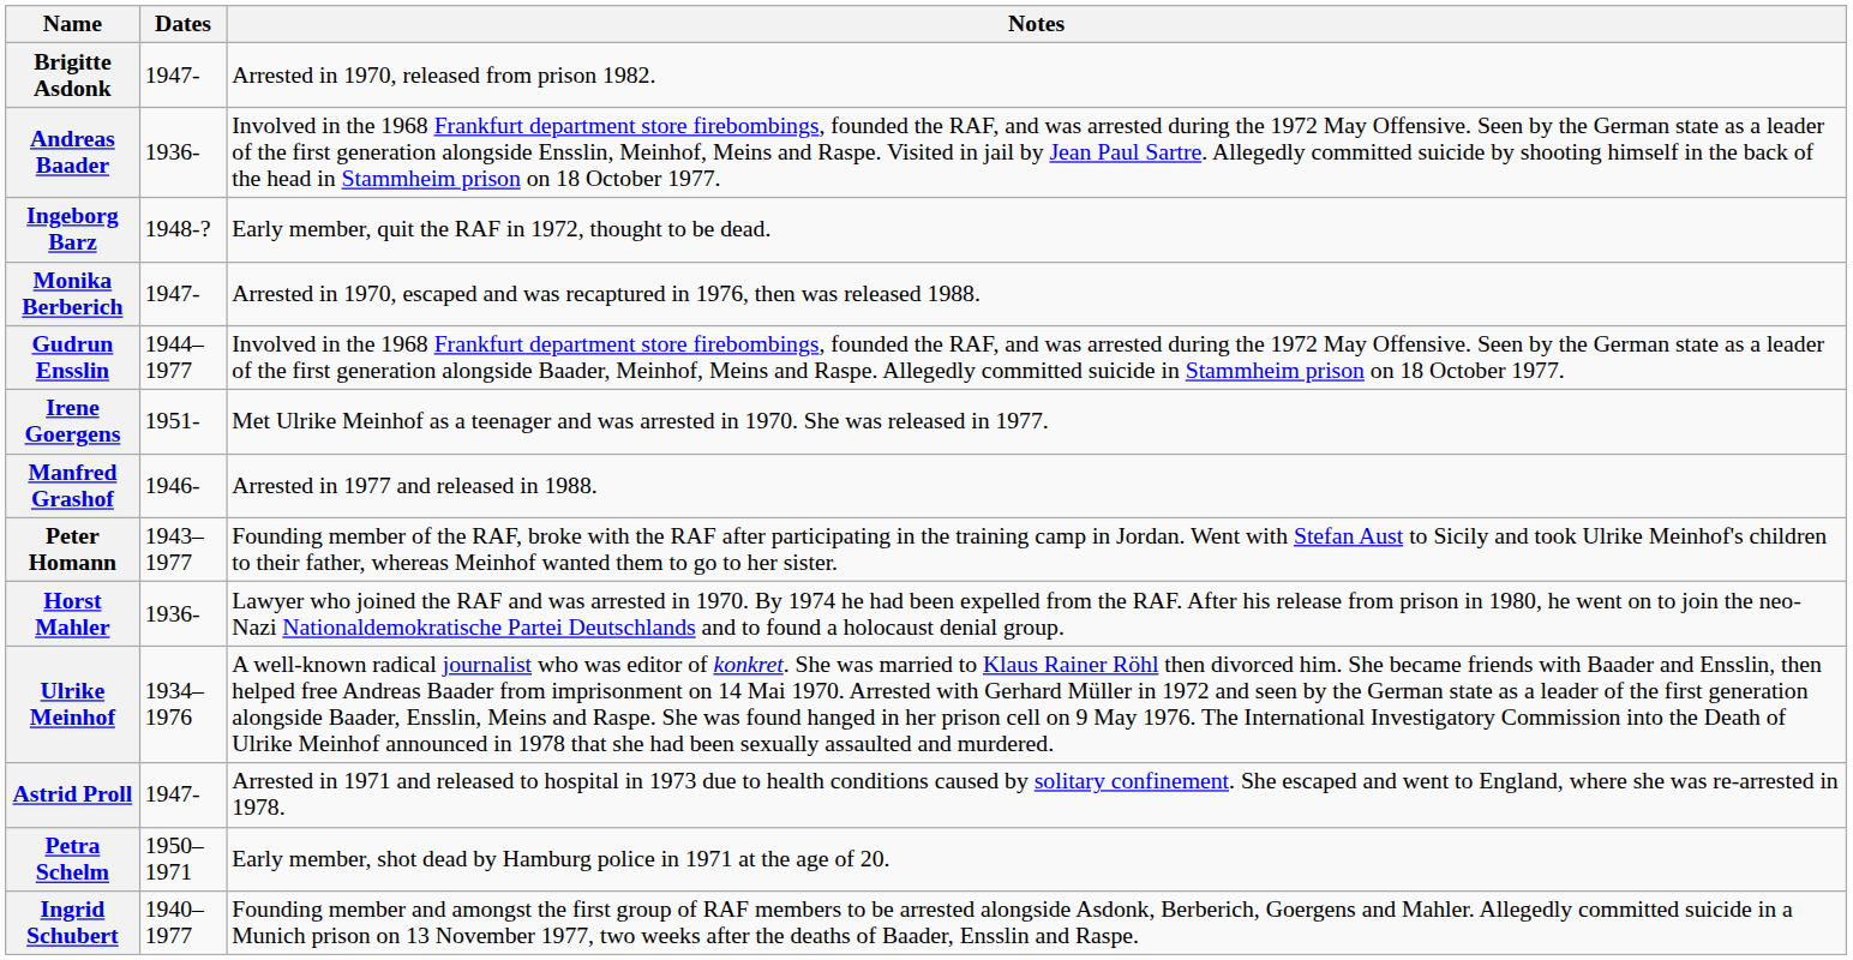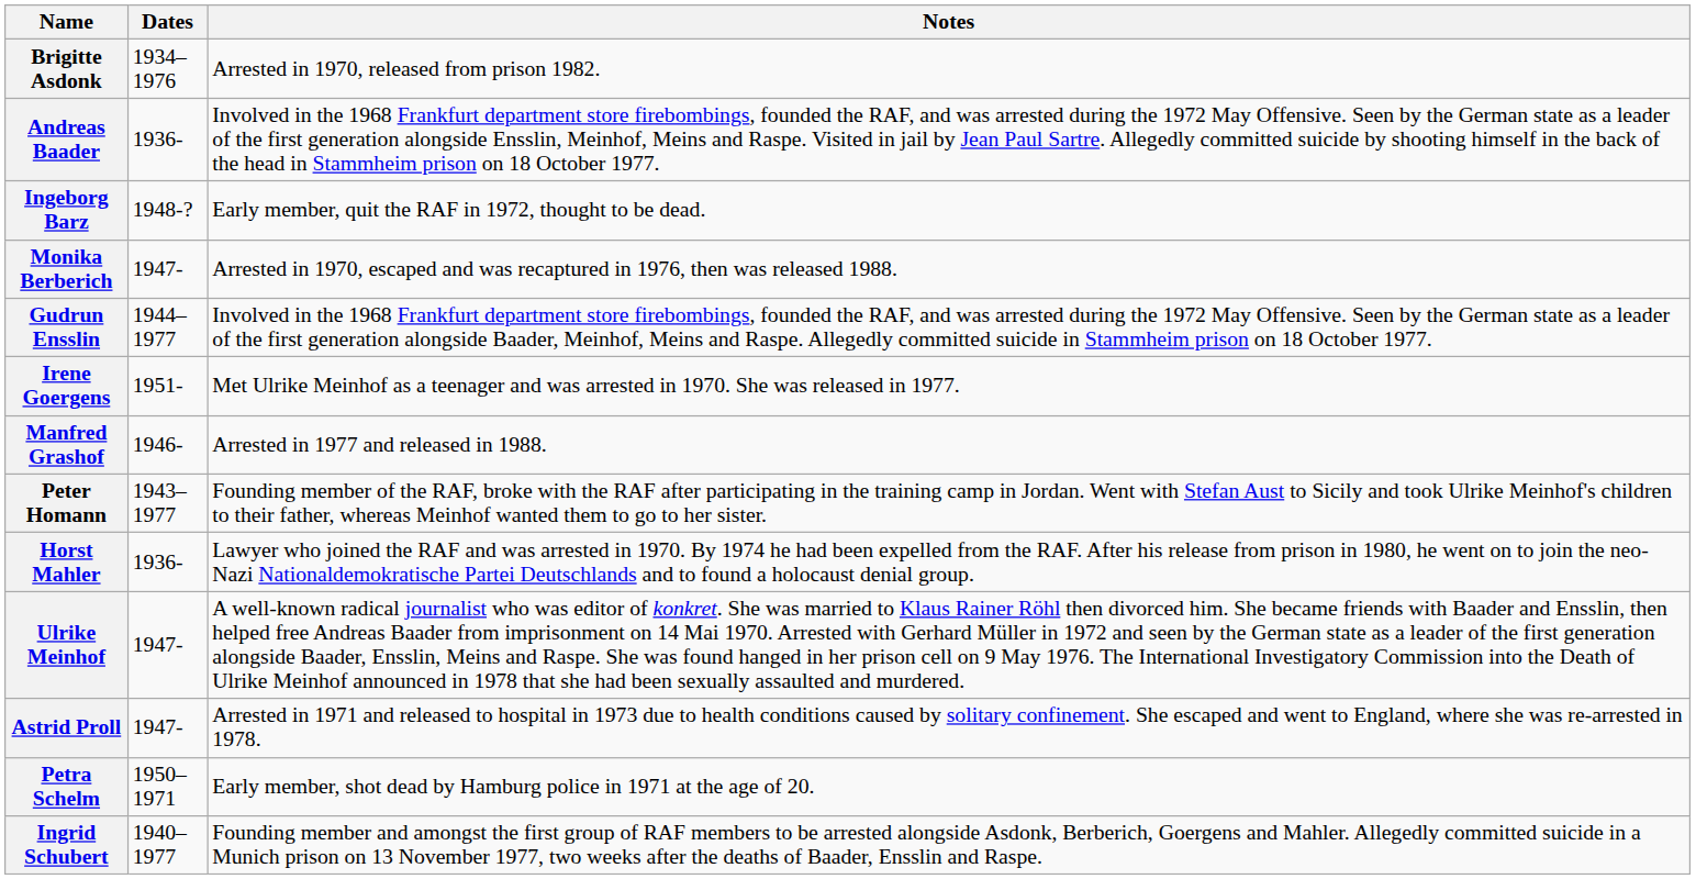 <table class="wikitable sortable plainrowheaders">
 <tr>
 <th scope="col">Name</th>
 <th scope="col">Dates</th>
 <th scope="col">Notes</th>
 </tr>
 <tr>
 <th scope="row">Brigitte Asdonk</th>
-<td>1947-</td>
+<td>1934–1976</td>
 <td>Arrested in 1970, released from prison 1982.</td>
 </tr>
 <tr>
 <th scope="row"><a href='#'>Andreas Baader</a></th>
 <td>1936-</td>
 <td>Involved in the 1968 <a href='#'>Frankfurt department store firebombings</a>, founded the RAF, and was arrested during the 1972 May Offensive. Seen by the German state as a leader of the first generation alongside Ensslin, Meinhof, Meins and Raspe. Visited in jail by <a href='#'>Jean Paul Sartre</a>. Allegedly committed suicide by shooting himself in the back of the head in <a href='#'>Stammheim prison</a> on 18 October 1977.</td>
 </tr>
 <tr>
 <th scope="row"><a href='#'>Ingeborg Barz</a></th>
 <td>1948-?</td>
 <td>Early member, quit the RAF in 1972, thought to be dead.</td>
 </tr>
 <tr>
 <th scope="row"><a href='#'>Monika Berberich</a></th>
 <td>1947-</td>
 <td>Arrested in 1970, escaped and was recaptured in 1976, then was released 1988.</td>
 </tr>
 <tr>
 <th scope="row"><a href='#'>Gudrun Ensslin</a></th>
 <td>1944–1977</td>
 <td>Involved in the 1968 <a href='#'>Frankfurt department store firebombings</a>, founded the RAF, and was arrested during the 1972 May Offensive. Seen by the German state as a leader of the first generation alongside Baader, Meinhof, Meins and Raspe. Allegedly committed suicide in <a href='#'>Stammheim prison</a> on 18 October 1977.</td>
 </tr>
 <tr>
 <th scope="row"><a href='#'>Irene Goergens</a></th>
 <td>1951-</td>
 <td>Met Ulrike Meinhof as a teenager and was arrested in 1970. She was released in 1977.</td>
 </tr>
 <tr>
 <th scope="row"><a href='#'>Manfred Grashof</a></th>
 <td>1946-</td>
 <td>Arrested in 1977 and released in 1988.</td>
 </tr>
 <tr>
 <th scope="row">Peter Homann</th>
 <td>1943–1977</td>
 <td>Founding member of the RAF, broke with the RAF after participating in the training camp in Jordan. Went with <a href='#'>Stefan Aust</a> to Sicily and took Ulrike Meinhof's children to their father, whereas Meinhof wanted them to go to her sister.</td>
 </tr>
 <tr>
 <th scope="row"><a href='#'>Horst Mahler</a></th>
 <td>1936-</td>
 <td>Lawyer who joined the RAF and was arrested in 1970. By 1974 he had been expelled from the RAF. After his release from prison in 1980, he went on to join the neo-Nazi <a href='#'>Nationaldemokratische Partei Deutschlands</a> and to found a holocaust denial group.</td>
 </tr>
 <tr>
 <th scope="row"><a href='#'>Ulrike Meinhof</a></th>
-<td>1934–1976</td>
+<td>1947-</td>
 <td>A well-known radical <a href='#'>journalist</a> who was editor of <em><a href='#'>konkret</a></em>. She was married to <a href='#'>Klaus Rainer Röhl</a> then divorced him. She became friends with Baader and Ensslin, then helped free Andreas Baader from imprisonment on 14 Mai 1970. Arrested with Gerhard Müller in 1972 and seen by the German state as a leader of the first generation alongside Baader, Ensslin, Meins and Raspe. She was found hanged in her prison cell on 9 May 1976. The International Investigatory Commission into the Death of Ulrike Meinhof announced in 1978 that she had been sexually assaulted and murdered.</td>
 </tr>
 <tr>
 <th scope="row"><a href='#'>Astrid Proll</a></th>
 <td>1947-</td>
 <td>Arrested in 1971 and released to hospital in 1973 due to health conditions caused by <a href='#'>solitary confinement</a>. She escaped and went to England, where she was re-arrested in 1978.</td>
 </tr>
 <tr>
 <th scope="row"><a href='#'>Petra Schelm</a></th>
 <td>1950–1971</td>
 <td>Early member, shot dead by Hamburg police in 1971 at the age of 20.</td>
 </tr>
 <tr>
 <th scope="row"><a href='#'>Ingrid Schubert</a></th>
 <td>1940–1977</td>
 <td>Founding member and amongst the first group of RAF members to be arrested alongside Asdonk, Berberich, Goergens and Mahler. Allegedly committed suicide in a Munich prison on 13 November 1977, two weeks after the deaths of Baader, Ensslin and Raspe.</td>
 </tr>
 </table>
